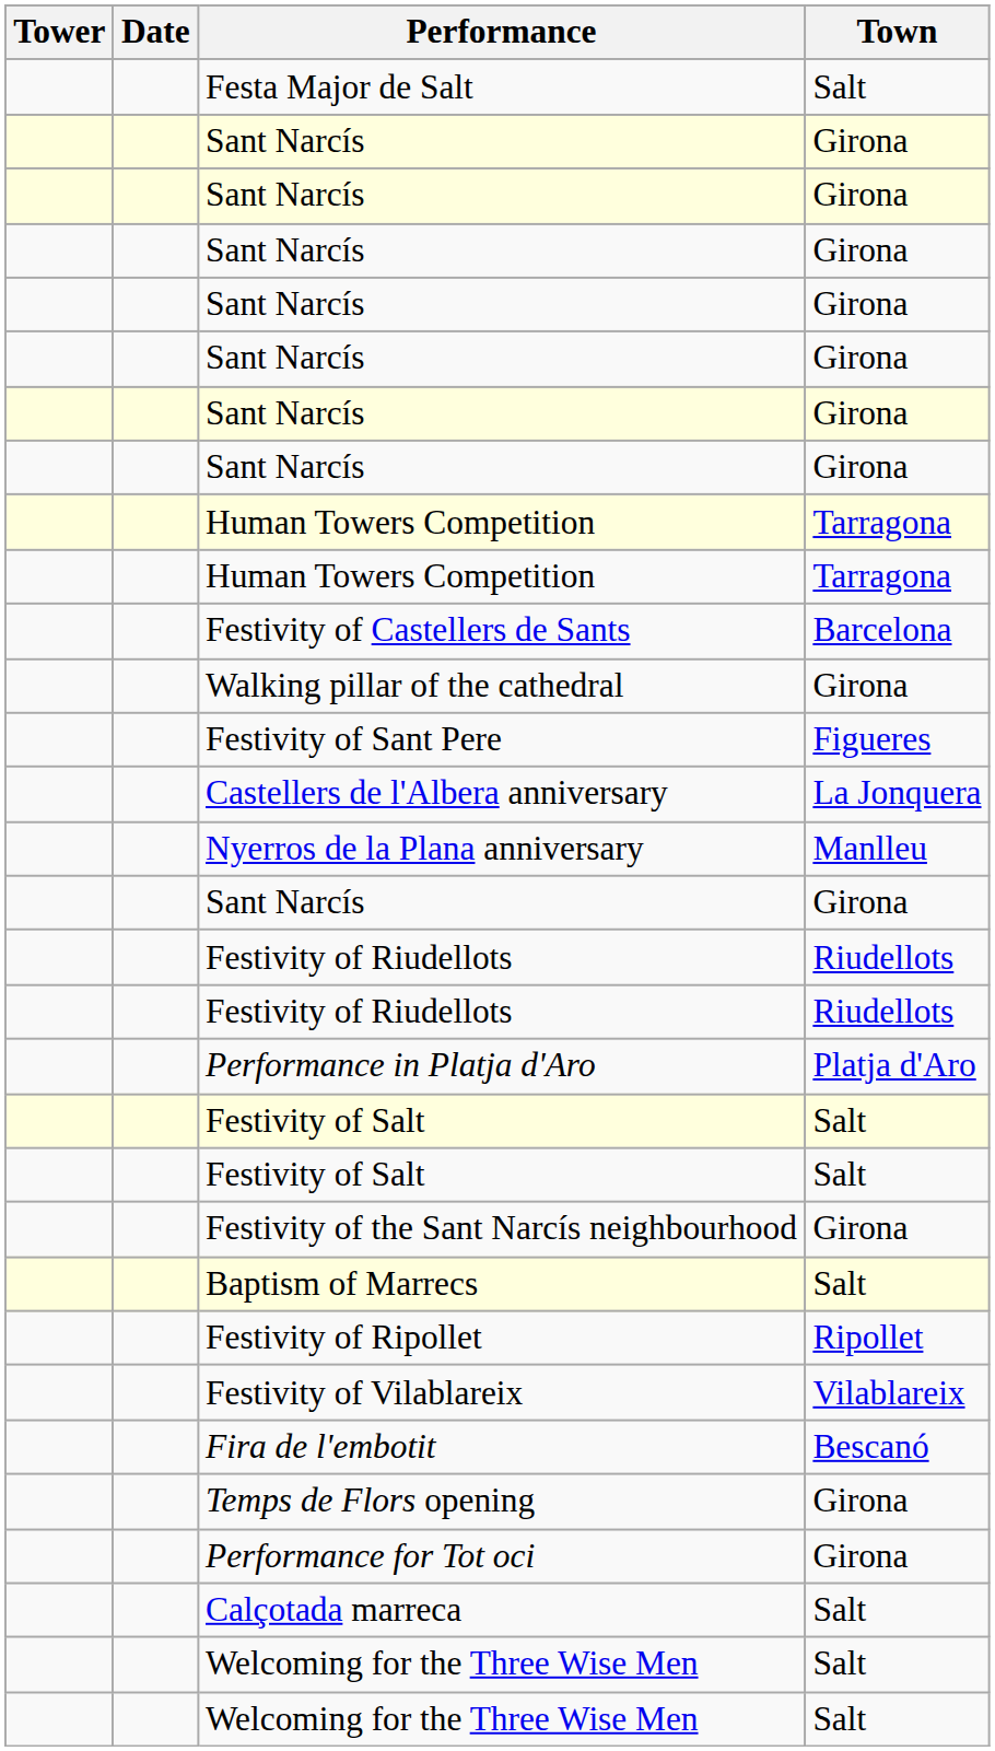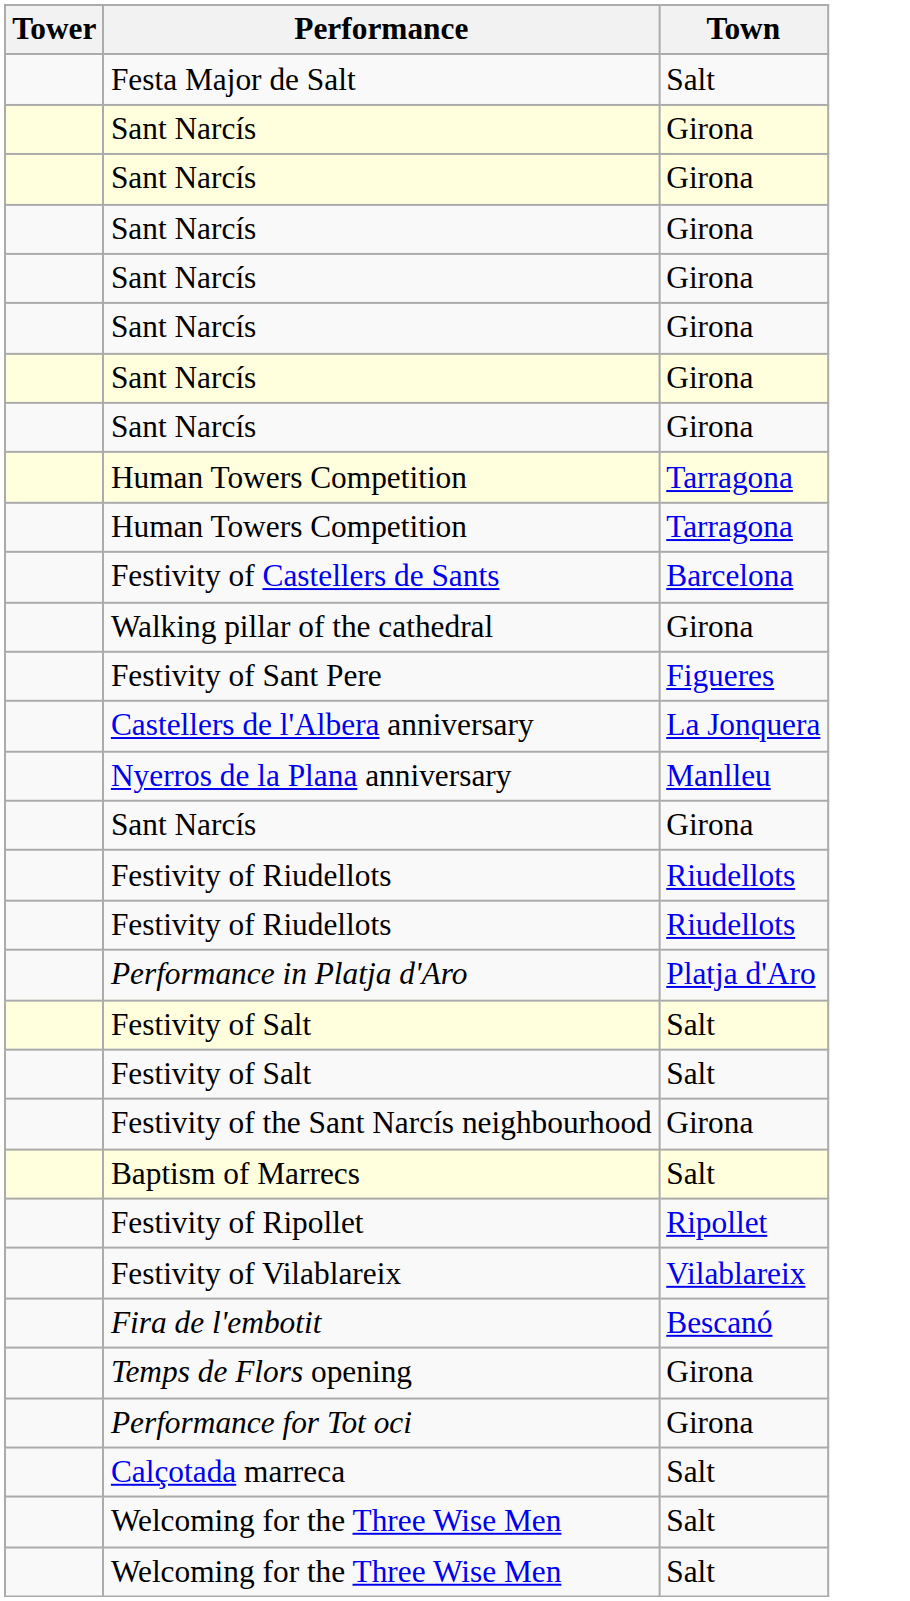 <table class="wikitable sortable">
 <tr>
 <th>Tower</th>
-<th>Date</th>
 <th>Performance</th>
 <th>Town</th>
 </tr>
 <tr ---->
 <td> </td>
-<td></td>
 <td>Festa Major de Salt</td>
 <td>Salt</td>
 </tr>
 <tr ---->
 <td style="background: #ffd"> </td>
-<td style="background: #ffd"></td>
 <td style="background: #ffd">Sant Narcís</td>
 <td style="background: #ffd">Girona</td>
 </tr>
 <tr ---->
 <td style="background: #ffd"> </td>
+<td style="background: #ffd">Sant Narcís</td>
+<td style="background: #ffd">Girona</td>
+</tr>
+<tr ---->
+<td> </td>
+<td>Sant Narcís</td>
+<td>Girona</td>
+</tr>
+<tr ---->
+<td> </td>
+<td>Sant Narcís</td>
+<td>Girona</td>
+</tr>
+<tr ---->
+<td> </td>
+<td>Sant Narcís</td>
+<td>Girona</td>
+</tr>
+<tr ---->
 <td style="background: #ffd"></td>
 <td style="background: #ffd">Sant Narcís</td>
 <td style="background: #ffd">Girona</td>
 </tr>
 <tr ---->
 <td> </td>
-<td></td>
-<td>Sant Narcís</td>
-<td>Girona</td>
-</tr>
-<tr ---->
-<td> </td>
-<td></td>
-<td>Sant Narcís</td>
-<td>Girona</td>
-</tr>
-<tr ---->
-<td> </td>
-<td></td>
-<td>Sant Narcís</td>
-<td>Girona</td>
-</tr>
-<tr ---->
-<td style="background: #ffd"></td>
-<td style="background: #ffd"></td>
-<td style="background: #ffd">Sant Narcís</td>
-<td style="background: #ffd">Girona</td>
-</tr>
-<tr ---->
-<td> </td>
-<td></td>
 <td>Sant Narcís</td>
 <td>Girona</td>
 </tr>
 <tr ---->
 <td style="background: #ffd"> </td>
-<td style="background: #ffd"></td>
 <td style="background: #ffd">Human Towers Competition</td>
 <td style="background: #ffd"><a href='#'>Tarragona</a></td>
 </tr>
 <tr ---->
 <td> </td>
-<td></td>
 <td>Human Towers Competition</td>
 <td><a href='#'>Tarragona</a></td>
 </tr>
 <tr ---->
-<td></td>
 <td></td>
 <td>Festivity of <a href='#'>Castellers de Sants</a></td>
 <td><a href='#'>Barcelona</a></td>
 </tr>
 <tr ---->
 <td> </td>
-<td></td>
 <td>Walking pillar of the cathedral</td>
 <td>Girona</td>
 </tr>
 <tr ---->
 <td> </td>
-<td></td>
 <td>Festivity of Sant Pere</td>
 <td><a href='#'>Figueres</a></td>
 </tr>
 <tr ---->
-<td></td>
 <td></td>
 <td><a href='#'>Castellers de l'Albera</a> anniversary</td>
 <td><a href='#'>La Jonquera</a></td>
 </tr>
 <tr ---->
 <td> </td>
-<td></td>
 <td><a href='#'>Nyerros de la Plana</a> anniversary</td>
 <td><a href='#'>Manlleu</a></td>
 </tr>
 <tr ---->
 <td> </td>
-<td></td>
 <td>Sant Narcís</td>
 <td>Girona</td>
 </tr>
 <tr ---->
-<td></td>
 <td></td>
 <td>Festivity of Riudellots</td>
 <td><a href='#'>Riudellots</a></td>
 </tr>
 <tr ---->
 <td></td>
-<td></td>
 <td>Festivity of Riudellots</td>
 <td><a href='#'>Riudellots</a></td>
 </tr>
 <tr ---->
-<td></td>
 <td></td>
 <td><em>Performance in Platja d'Aro</em></td>
 <td><a href='#'>Platja d'Aro</a></td>
 </tr>
 <tr ---->
 <td style="background: #ffd"></td>
-<td style="background: #ffd"></td>
 <td style="background: #ffd">Festivity of Salt</td>
 <td style="background: #ffd">Salt</td>
 </tr>
 <tr ---->
-<td></td>
 <td></td>
 <td>Festivity of Salt</td>
 <td>Salt</td>
 </tr>
 <tr ---->
 <td></td>
-<td></td>
 <td>Festivity of the Sant Narcís neighbourhood</td>
 <td>Girona</td>
 </tr>
 <tr ---->
-<td style="background: #ffd"></td>
 <td style="background: #ffd"></td>
 <td style="background: #ffd">Baptism of Marrecs</td>
 <td style="background: #ffd">Salt</td>
 </tr>
 <tr ---->
 <td></td>
-<td></td>
 <td>Festivity of Ripollet</td>
 <td><a href='#'>Ripollet</a></td>
 </tr>
 <tr ---->
-<td></td>
 <td></td>
 <td>Festivity of Vilablareix</td>
 <td><a href='#'>Vilablareix</a></td>
 </tr>
 <tr ---->
 <td></td>
-<td></td>
 <td><em>Fira de l'embotit</em></td>
 <td><a href='#'>Bescanó</a></td>
 </tr>
 <tr ---->
 <td> </td>
-<td></td>
 <td><em>Temps de Flors</em> opening</td>
 <td>Girona</td>
 </tr>
 <tr ---->
-<td></td>
 <td></td>
 <td><em>Performance for Tot oci</em></td>
 <td>Girona</td>
 </tr>
 <tr ---->
 <td></td>
-<td></td>
 <td><a href='#'>Calçotada</a> marreca</td>
 <td>Salt</td>
 </tr>
 <tr ---->
-<td></td>
 <td></td>
 <td>Welcoming for the <a href='#'>Three Wise Men</a></td>
 <td>Salt</td>
 </tr>
 <tr ---->
 <td></td>
-<td></td>
 <td>Welcoming for the <a href='#'>Three Wise Men</a></td>
 <td>Salt</td>
 </tr>
 </table>
